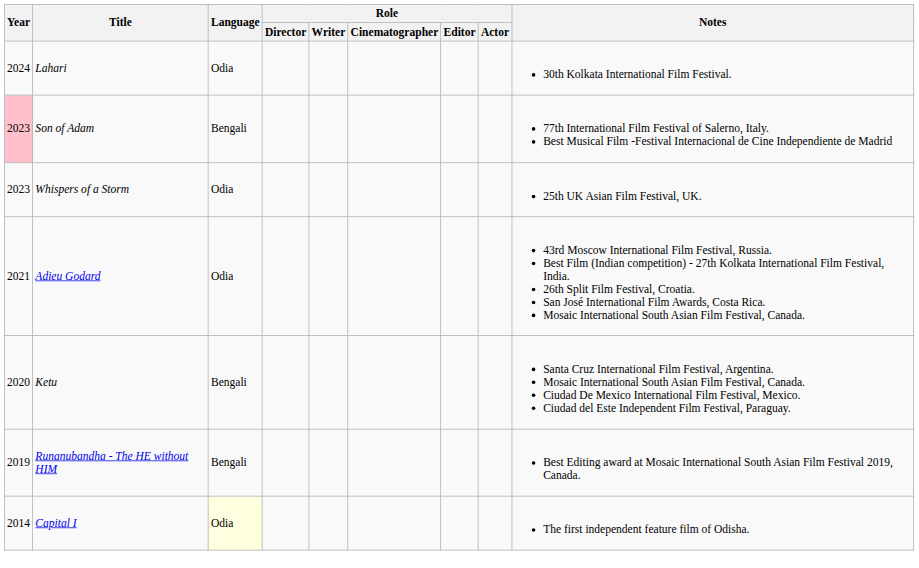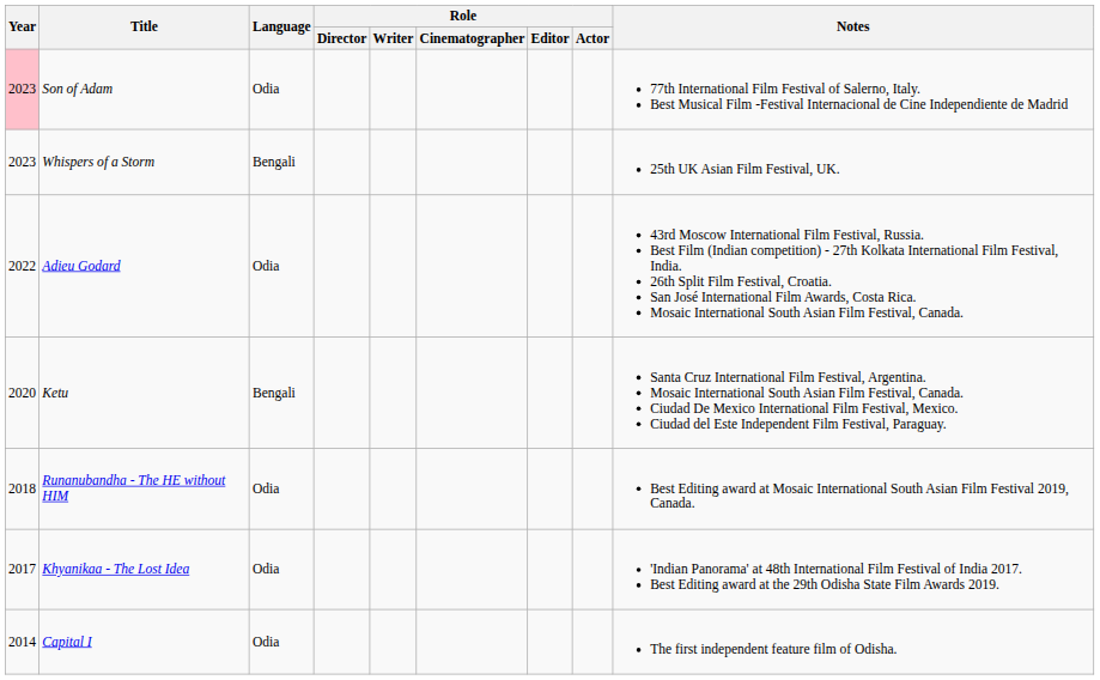 <table class="wikitable sortable" style="width:100%">
 <tr>
 <th rowspan="2">Year</th>
 <th rowspan="2">Title</th>
 <th rowspan="2">Language</th>
 <th colspan="5">Role</th>
 <th rowspan="2">Notes</th>
 </tr>
 <tr>
 <th>Director</th>
 <th>Writer</th>
 <th>Cinematographer</th>
 <th>Editor</th>
 <th>Actor</th>
 </tr>
 <tr>
-<td>2024</td>
-<td><em>Lahari</em></td>
-<td>Odia</td>
-<td></td>
-<td></td>
-<td></td>
-<td></td>
-<td></td>
-<td><br><ul><li>30th Kolkata International Film Festival.</li></ul></td>
-</tr>
-<tr>
 <td style="background: pink;">2023</td>
 <td><em>Son of Adam</em></td>
-<td>Bengali</td>
+<td>Odia</td>
 <td></td>
 <td></td>
 <td></td>
 <td></td>
 <td></td>
 <td><br><ul><li>77th International Film Festival of Salerno, Italy.</li><li>Best Musical Film -Festival Internacional de Cine Independiente de Madrid </li></ul></td>
 </tr>
 <tr>
 <td>2023</td>
 <td><em>Whispers of a Storm</em></td>
-<td>Odia</td>
+<td>Bengali</td>
 <td></td>
 <td></td>
 <td></td>
 <td></td>
 <td></td>
 <td><br><ul><li>25th UK Asian Film Festival, UK.</li></ul></td>
 </tr>
 <tr>
-<td>2021</td>
+<td>2022</td>
 <td><em><a href='#'>Adieu Godard</a></em></td>
 <td>Odia</td>
 <td></td>
 <td></td>
 <td></td>
 <td></td>
 <td></td>
 <td><br><ul><li>43rd Moscow International Film Festival, Russia.</li><li>Best Film (Indian competition) - 27th Kolkata International Film Festival, India.</li><li>26th Split Film Festival, Croatia.</li><li>San José International Film Awards, Costa Rica.</li><li>Mosaic International South Asian Film Festival, Canada.</li></ul></td>
 </tr>
 <tr>
 <td>2020</td>
 <td><em>Ketu</em></td>
 <td Bengali>Bengali</td>
 <td></td>
 <td></td>
 <td></td>
 <td></td>
 <td></td>
 <td><br><ul><li>Santa Cruz International Film Festival, Argentina.</li><li>Mosaic International South Asian Film Festival, Canada.</li><li>Ciudad De Mexico International Film Festival, Mexico.</li><li>Ciudad del Este Independent Film Festival, Paraguay.</li></ul></td>
 </tr>
 <tr>
-<td>2019</td>
+<td>2018</td>
 <td><em><a href='#'>Runanubandha - The HE without HIM</a></em></td>
-<td>Bengali</td>
+<td>Odia</td>
 <td></td>
 <td></td>
 <td></td>
 <td></td>
 <td></td>
 <td><br><ul><li>Best Editing award at Mosaic International South Asian Film Festival 2019, Canada.</li></ul></td>
 </tr>
 <tr>
+<td>2017</td>
+<td><em><a href='#'>Khyanikaa - The Lost Idea</a></em></td>
+<td>Odia</td>
+<td></td>
+<td></td>
+<td></td>
+<td></td>
+<td></td>
+<td><br><ul><li>'Indian Panorama' at 48th International Film Festival of India 2017.</li><li>Best Editing award at the 29th Odisha State Film Awards 2019.</li></ul></td>
+</tr>
+<tr>
 <td>2014</td>
 <td><em><a href='#'>Capital I</a></em></td>
-<td style="background: lightyellow;">Odia</td>
+<td>Odia</td>
 <td></td>
 <td></td>
 <td></td>
 <td></td>
 <td></td>
 <td><br><ul><li>The first independent feature film of Odisha.</li></ul></td>
 </tr>
 </table>
